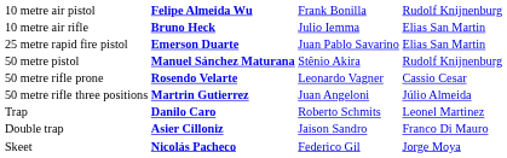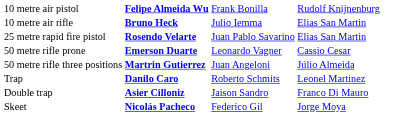 <table>
 <tr>
 <td>10 metre air pistol</td>
 <td><strong><a href='#'>Felipe Almeida Wu</a></strong><br></td>
 <td><a href='#'>Frank Bonilla</a><br></td>
 <td><a href='#'>Rudolf Knijnenburg</a><br></td>
 </tr>
 <tr>
 <td>10 metre air rifle</td>
 <td><strong><a href='#'>Bruno Heck</a></strong><br></td>
 <td><a href='#'>Julio Iemma</a><br></td>
 <td><a href='#'>Elias San Martin</a><br></td>
 </tr>
 <tr>
 <td>25 metre rapid fire pistol</td>
-<td><strong><a href='#'>Emerson Duarte</a></strong><br></td>
+<td><strong><a href='#'>Rosendo Velarte</a></strong><br></td>
 <td><a href='#'>Juan Pablo Savarino</a><br></td>
 <td><a href='#'>Elias San Martin</a><br></td>
 </tr>
 <tr>
-<td>50 metre pistol</td>
-<td><strong><a href='#'>Manuel Sánchez Maturana</a></strong><br></td>
-<td><a href='#'>Stênio Akira</a><br></td>
-<td><a href='#'>Rudolf Knijnenburg</a><br></td>
-</tr>
-<tr>
 <td>50 metre rifle prone</td>
-<td><strong><a href='#'>Rosendo Velarte</a></strong><br></td>
+<td><strong><a href='#'>Emerson Duarte</a></strong><br></td>
 <td><a href='#'>Leonardo Vagner</a><br></td>
 <td><a href='#'>Cassio Cesar</a><br></td>
 </tr>
 <tr>
 <td>50 metre rifle three positions</td>
 <td><strong><a href='#'>Martrin Gutierrez</a></strong><br></td>
 <td><a href='#'>Juan Angeloni</a><br></td>
 <td><a href='#'>Júlio Almeida</a><br></td>
 </tr>
 <tr>
 <td>Trap</td>
 <td><strong><a href='#'>Danilo Caro</a></strong><br></td>
 <td><a href='#'>Roberto Schmits</a><br></td>
 <td><a href='#'>Leonel Martinez</a><br></td>
 </tr>
 <tr>
 <td>Double trap</td>
 <td><strong><a href='#'>Asier Cilloniz</a></strong><br></td>
 <td><a href='#'>Jaison Sandro</a><br></td>
 <td><a href='#'>Franco Di Mauro</a><br></td>
 </tr>
 <tr>
 <td>Skeet</td>
 <td><strong><a href='#'>Nicolás Pacheco</a></strong><br></td>
 <td><a href='#'>Federico Gil</a><br></td>
 <td><a href='#'>Jorge Moya</a><br></td>
 </tr>
 </table>
